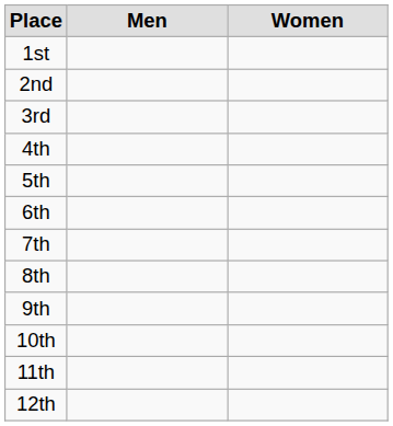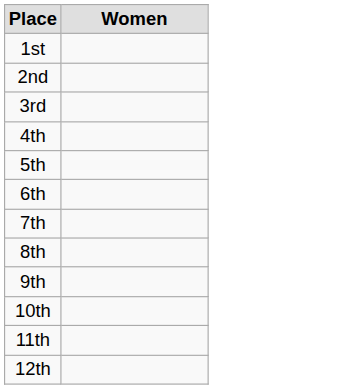 <table class="wikitable">
 <tr align="center" bgcolor="#dfdfdf">
 <td width="20"><strong>Place</strong></td>
-<td width="120"><strong>Men</strong></td>
 <td width="120"><strong>Women</strong></td>
 </tr>
 <tr align="center">
 <td>1st</td>
 <td></td>
-<td></td>
 </tr>
 <tr align="center">
 <td>2nd</td>
-<td></td>
 <td></td>
 </tr>
 <tr align="center">
 <td>3rd</td>
 <td></td>
-<td></td>
 </tr>
 <tr align="center">
 <td>4th</td>
-<td></td>
 <td></td>
 </tr>
 <tr align="center">
 <td>5th</td>
 <td></td>
-<td></td>
 </tr>
 <tr align="center">
 <td>6th</td>
-<td></td>
 <td></td>
 </tr>
 <tr align="center">
 <td>7th</td>
 <td></td>
-<td></td>
 </tr>
 <tr align="center">
 <td>8th</td>
-<td></td>
 <td></td>
 </tr>
 <tr align="center">
 <td>9th</td>
 <td></td>
-<td></td>
 </tr>
 <tr align="center">
 <td>10th</td>
-<td></td>
 <td></td>
 </tr>
 <tr align="center">
 <td>11th</td>
 <td></td>
-<td></td>
 </tr>
 <tr align="center">
 <td>12th</td>
 <td></td>
-<td></td>
 </tr>
 </table>
